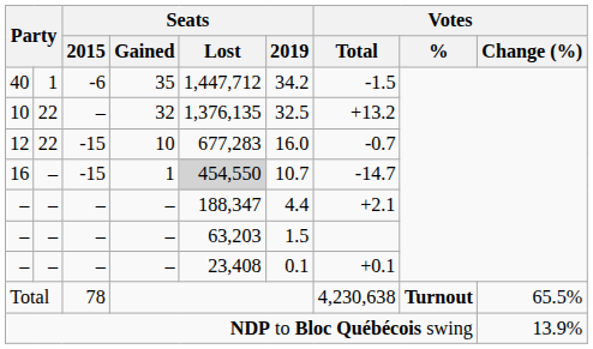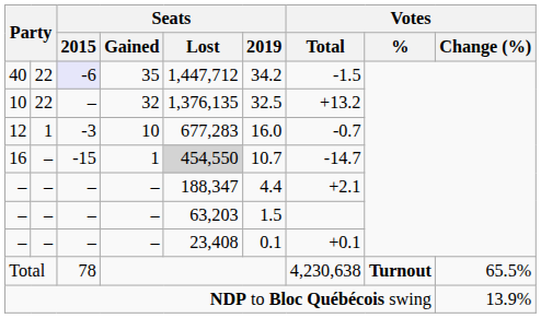 <table class="wikitable" style="text-align:right;">
 <tr>
 <th colspan="2" rowspan="2">Party</th>
 <th colspan="4">Seats</th>
 <th colspan="3">Votes</th>
 </tr>
 <tr>
 <th>2015</th>
 <th>Gained</th>
 <th>Lost</th>
 <th>2019</th>
 <th>Total</th>
 <th>%</th>
 <th>Change (%)</th>
 </tr>
 <tr>
 <td>40</td>
-<td>1</td>
-<td>-6</td>
+<td>22</td>
+<td style="background: lavender;">-6</td>
 <td>35</td>
 <td>1,447,712</td>
 <td>34.2</td>
 <td>-1.5</td>
 </tr>
 <tr>
 <td>10</td>
 <td>22</td>
 <td>–</td>
 <td>32</td>
 <td>1,376,135</td>
 <td>32.5</td>
 <td>+13.2</td>
 </tr>
 <tr>
 <td>12</td>
-<td>22</td>
-<td>-15</td>
+<td>1</td>
+<td>-3</td>
 <td>10</td>
 <td>677,283</td>
 <td>16.0</td>
 <td>-0.7</td>
 </tr>
 <tr>
 <td>16</td>
 <td>–</td>
 <td>-15</td>
 <td>1</td>
 <td style="background: lightgrey;">454,550</td>
 <td>10.7</td>
 <td>-14.7</td>
 </tr>
 <tr>
 <td>–</td>
 <td>–</td>
 <td>–</td>
 <td>–</td>
 <td>188,347</td>
 <td>4.4</td>
 <td>+2.1</td>
 </tr>
 <tr>
 <td>–</td>
 <td>–</td>
 <td>–</td>
 <td>–</td>
 <td>63,203</td>
 <td>1.5</td>
 <td></td>
 </tr>
 <tr>
 <td>–</td>
 <td>–</td>
 <td>–</td>
 <td>–</td>
 <td>23,408</td>
 <td>0.1</td>
 <td>+0.1</td>
 </tr>
 <tr>
 <td colspan="2" style="text-align: left;">Total</td>
 <td>78</td>
 <td colspan="3"></td>
 <td>4,230,638</td>
 <td style="text-align: left;"><strong>Turnout</strong></td>
 <td>65.5%</td>
 </tr>
 <tr>
 <td colspan="8"><strong>NDP</strong> to <strong>Bloc Québécois</strong> swing</td>
 <td>13.9%</td>
 </tr>
 </table>
